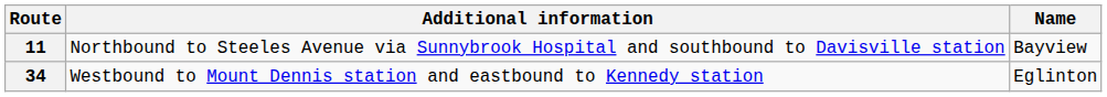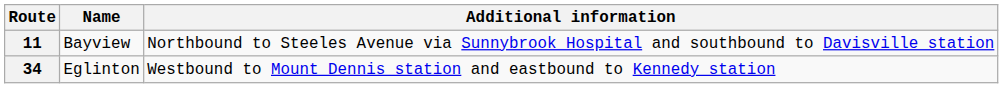 <table class="wikitable">
 <tr>
 <th>Route</th>
+<th>Name</th>
 <th>Additional information</th>
-<th>Name</th>
 </tr>
 <tr>
 <th>11</th>
+<td>Bayview</td>
 <td>Northbound to Steeles Avenue via <a href='#'>Sunnybrook Hospital</a> and southbound to <a href='#'>Davisville station</a></td>
-<td>Bayview</td>
 </tr>
 <tr>
 <th>34</th>
+<td>Eglinton</td>
 <td>Westbound to <a href='#'>Mount Dennis station</a> and eastbound to <a href='#'>Kennedy station</a></td>
-<td>Eglinton</td>
 </tr>
 </table>
